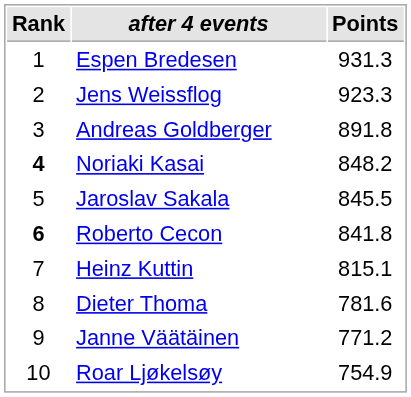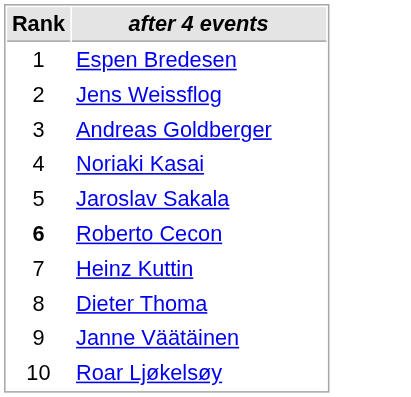 <table cellspacing="1" cellpadding="3" style="border:1px solid #AAAAAA;font-size:86%">
 <tr bgcolor="#E4E4E4">
 <th style="border-bottom:1px solid #AAAAAA" width=10>Rank</th>
 <th style="border-bottom:1px solid #AAAAAA" width=155><em>after 4 events</em></th>
-<th style="border-bottom:1px solid #AAAAAA" width=40>Points</th>
 </tr>
 <tr>
 <td align=center>1</td>
 <td> <a href='#'>Espen Bredesen</a></td>
-<td align=center>931.3</td>
 </tr>
 <tr>
 <td align=center>2</td>
 <td> <a href='#'>Jens Weissflog</a></td>
-<td align=center>923.3</td>
 </tr>
 <tr>
 <td align=center>3</td>
 <td> <a href='#'>Andreas Goldberger</a></td>
-<td align=center>891.8</td>
 </tr>
 <tr>
-<td align=center><strong>4</strong></td>
+<td align=center>4</td>
 <td> <a href='#'>Noriaki Kasai</a></td>
-<td align=center>848.2</td>
 </tr>
 <tr>
 <td align=center>5</td>
 <td> <a href='#'>Jaroslav Sakala</a></td>
-<td align=center>845.5</td>
 </tr>
 <tr>
 <td align=center><strong>6</strong></td>
 <td> <a href='#'>Roberto Cecon</a></td>
-<td align=center>841.8</td>
 </tr>
 <tr>
 <td align=center>7</td>
 <td> <a href='#'>Heinz Kuttin</a></td>
-<td align=center>815.1</td>
 </tr>
 <tr>
 <td align=center>8</td>
 <td> <a href='#'>Dieter Thoma</a></td>
-<td align=center>781.6</td>
 </tr>
 <tr>
 <td align=center>9</td>
 <td> <a href='#'>Janne Väätäinen</a></td>
-<td align=center>771.2</td>
 </tr>
 <tr>
 <td align=center>10</td>
 <td> <a href='#'>Roar Ljøkelsøy</a></td>
-<td align=center>754.9</td>
 </tr>
 </table>
